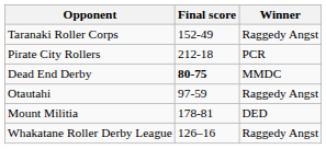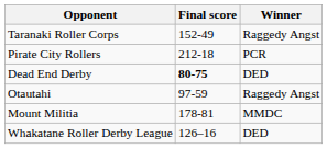 <table class="wikitable">
 <tr>
 <th>Opponent</th>
 <th>Final score</th>
 <th>Winner</th>
 </tr>
 <tr>
 <td>Taranaki Roller Corps</td>
 <td>152-49</td>
 <td>Raggedy Angst</td>
 </tr>
 <tr>
 <td>Pirate City Rollers</td>
 <td>212-18</td>
 <td>PCR</td>
 </tr>
 <tr>
 <td>Dead End Derby</td>
 <td><strong>80-75</strong></td>
-<td>MMDC</td>
+<td>DED</td>
 </tr>
 <tr>
 <td>Otautahi</td>
 <td>97-59</td>
 <td>Raggedy Angst</td>
 </tr>
 <tr>
 <td>Mount Militia</td>
 <td>178-81</td>
-<td>DED</td>
+<td>MMDC</td>
 </tr>
 <tr>
 <td>Whakatane Roller Derby League</td>
 <td>126–16</td>
-<td>Raggedy Angst</td>
+<td>DED</td>
 </tr>
 </table>
